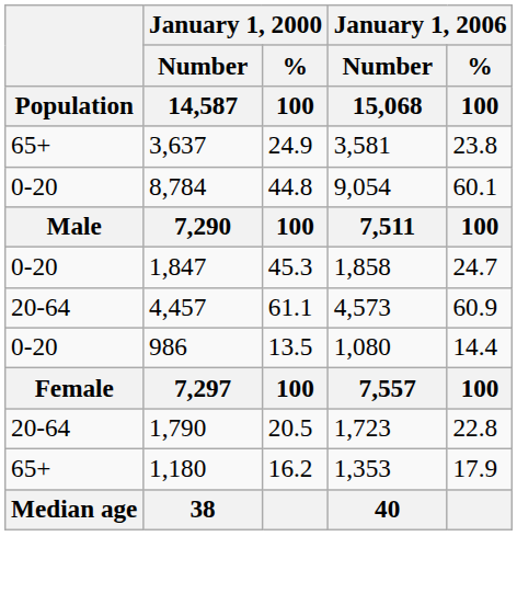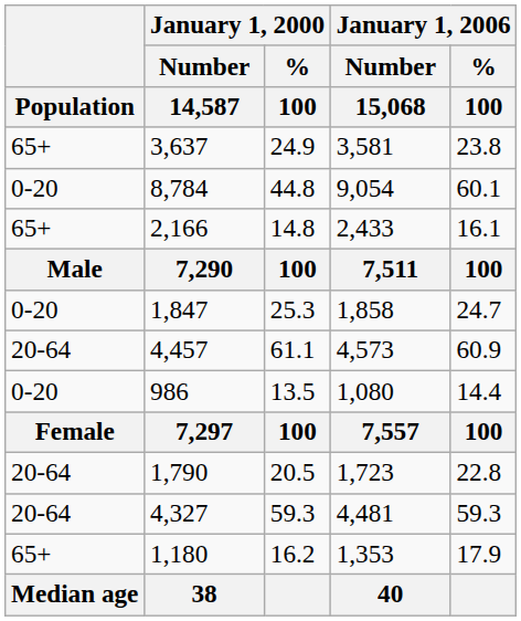 <table class="wikitable">
 <tr>
 <th rowspan=2></th>
 <th colspan=2>January 1, 2000</th>
 <th colspan=2>January 1, 2006</th>
 </tr>
 <tr>
 <th>Number</th>
 <th>%</th>
 <th>Number</th>
 <th>%</th>
 </tr>
 <tr>
 <th>Population</th>
 <th>14,587</th>
 <th>100</th>
 <th>15,068</th>
 <th>100</th>
 </tr>
 <tr>
 <td>65+</td>
 <td>3,637</td>
 <td>24.9</td>
 <td>3,581</td>
 <td>23.8</td>
 </tr>
 <tr>
 <td>0-20</td>
 <td>8,784</td>
 <td>44.8</td>
 <td>9,054</td>
 <td>60.1</td>
 </tr>
 <tr>
+<td>65+</td>
+<td>2,166</td>
+<td>14.8</td>
+<td>2,433</td>
+<td>16.1</td>
+</tr>
+<tr>
 <th>Male</th>
 <th>7,290</th>
 <th>100</th>
 <th>7,511</th>
 <th>100</th>
 </tr>
 <tr>
 <td>0-20</td>
 <td>1,847</td>
-<td>45.3</td>
+<td>25.3</td>
 <td>1,858</td>
 <td>24.7</td>
 </tr>
 <tr>
 <td>20-64</td>
 <td>4,457</td>
 <td>61.1</td>
 <td>4,573</td>
 <td>60.9</td>
 </tr>
 <tr>
 <td>0-20</td>
 <td>986</td>
 <td>13.5</td>
 <td>1,080</td>
 <td>14.4</td>
 </tr>
 <tr>
 <th>Female</th>
 <th>7,297</th>
 <th>100</th>
 <th>7,557</th>
 <th>100</th>
 </tr>
 <tr>
 <td>20-64</td>
 <td>1,790</td>
 <td>20.5</td>
 <td>1,723</td>
 <td>22.8</td>
 </tr>
 <tr>
+<td>20-64</td>
+<td>4,327</td>
+<td>59.3</td>
+<td>4,481</td>
+<td>59.3</td>
+</tr>
+<tr>
 <td>65+</td>
 <td>1,180</td>
 <td>16.2</td>
 <td>1,353</td>
 <td>17.9</td>
 </tr>
 <tr>
 <th>Median age</th>
 <th>38</th>
 <th></th>
 <th>40</th>
 <th></th>
 </tr>
 </table>
